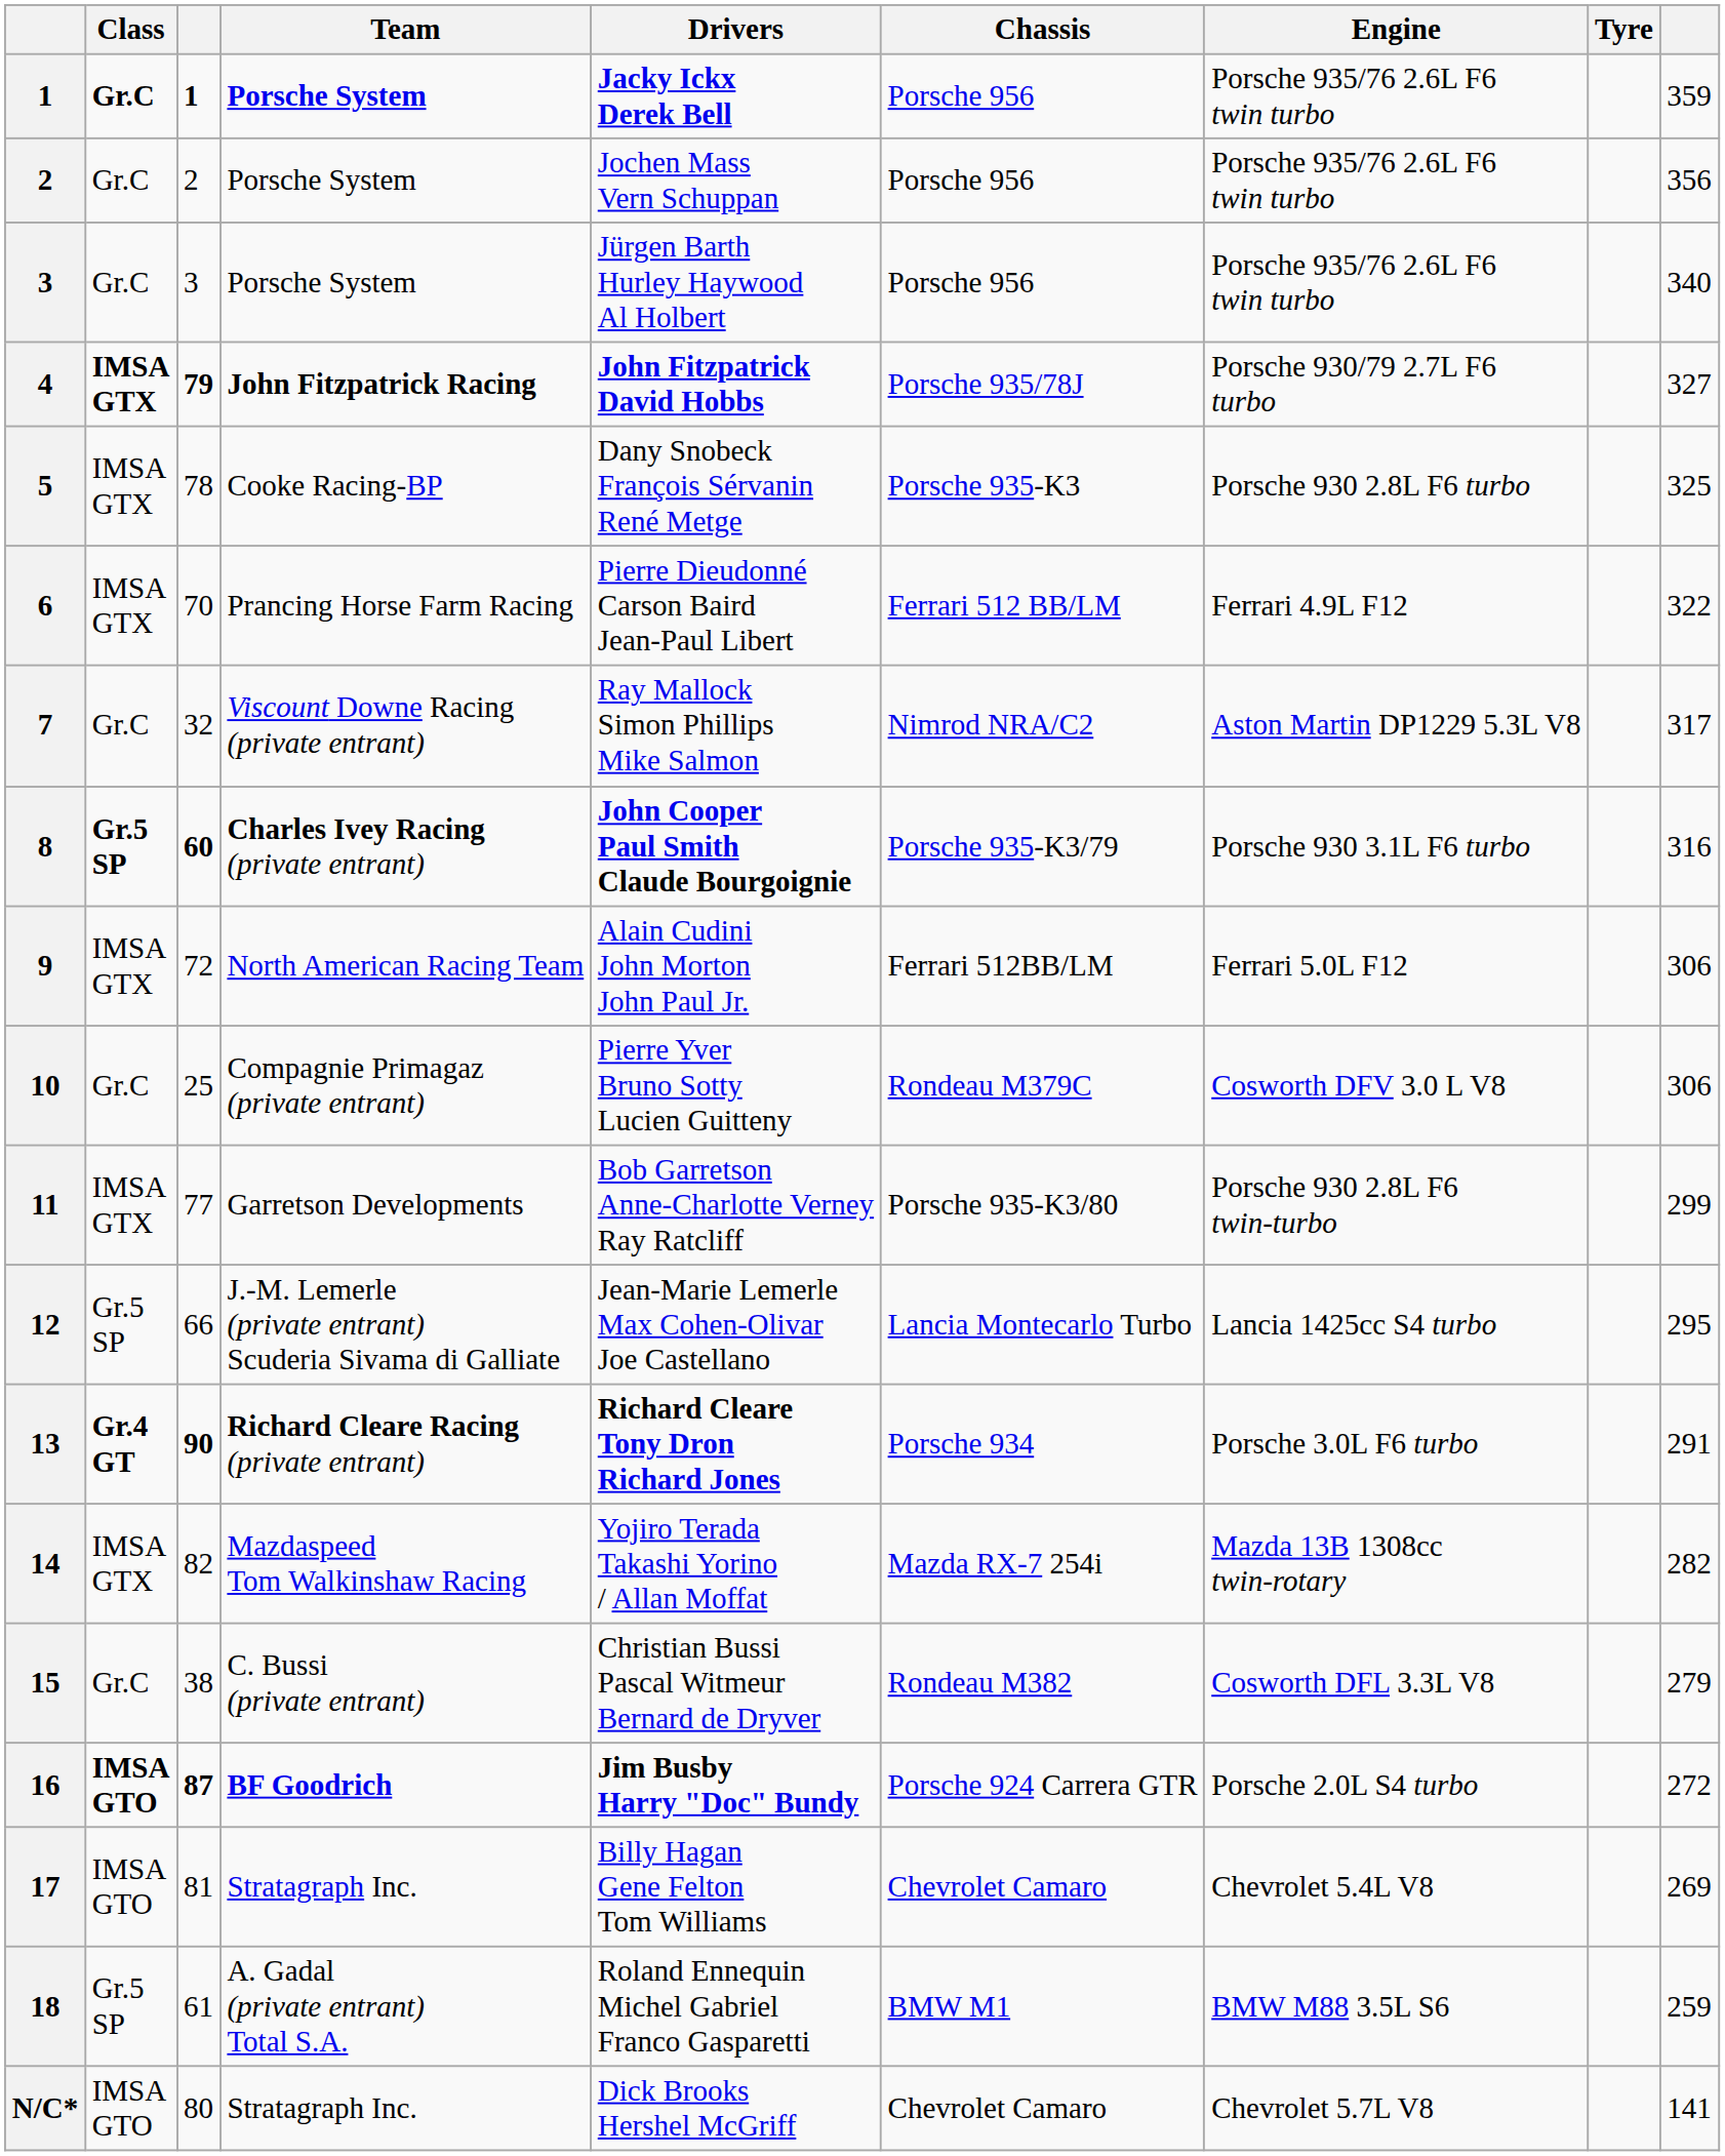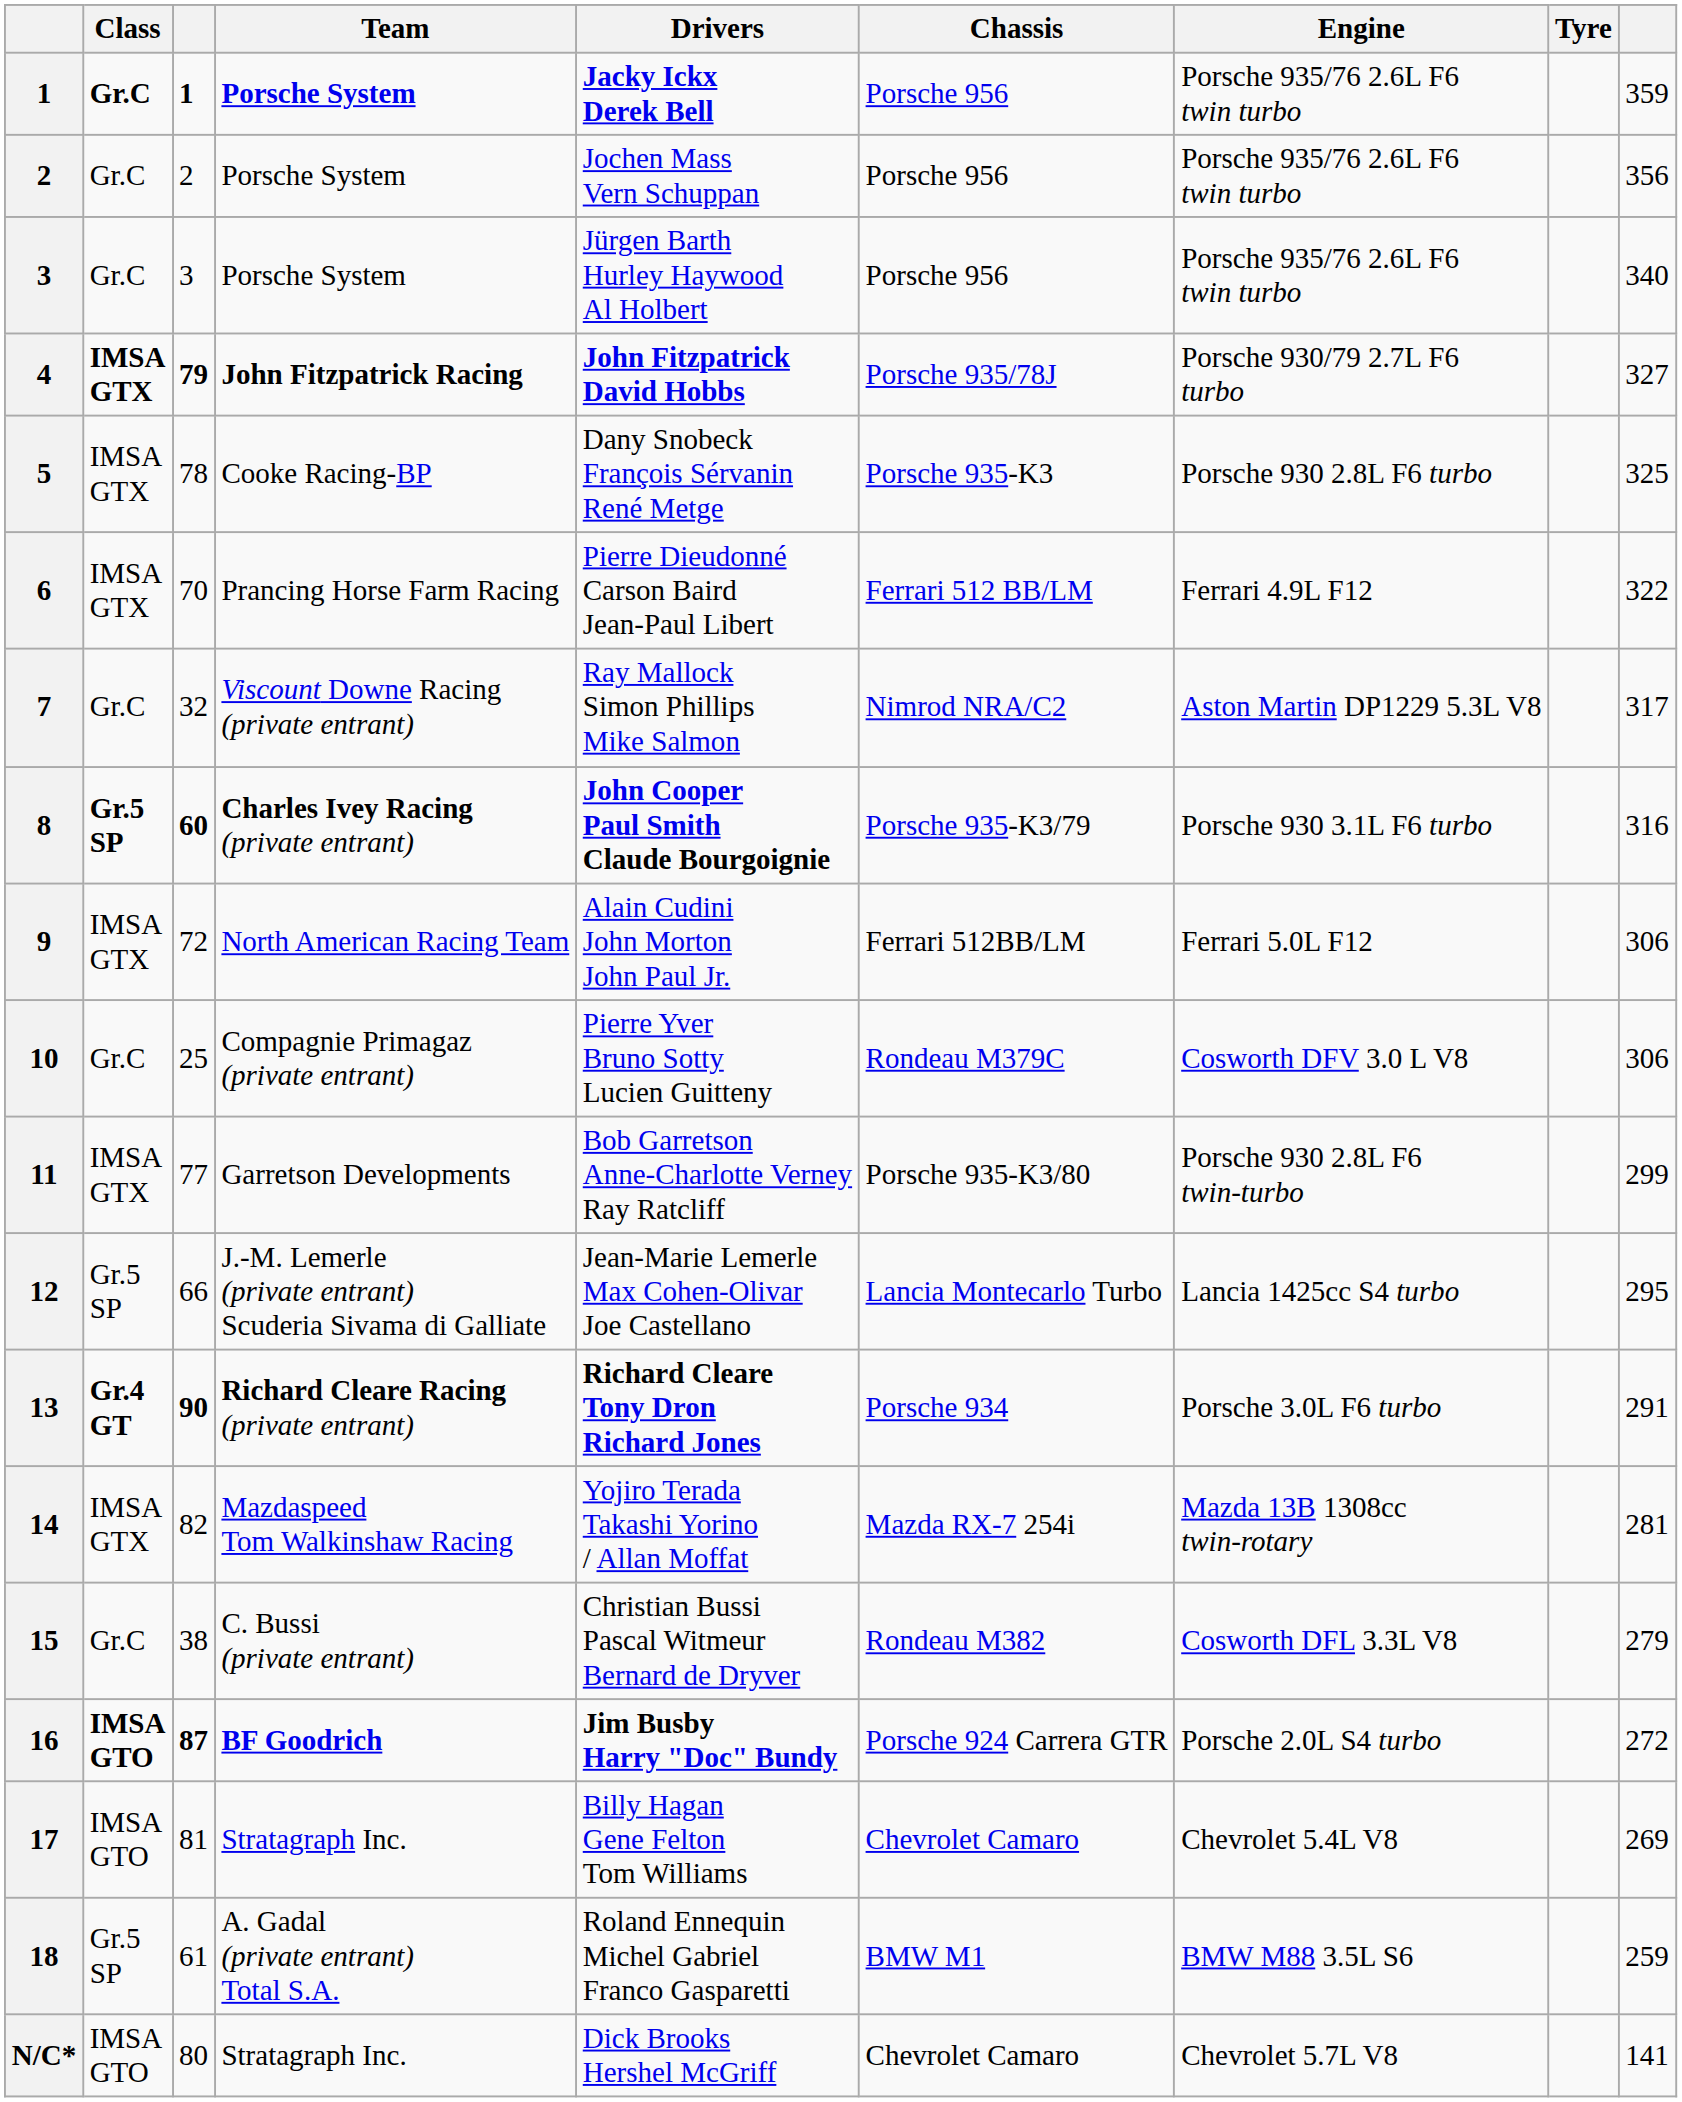 <table class="wikitable" style="font-size: 95%;">
 <tr>
 <th></th>
 <th>Class</th>
 <th></th>
 <th>Team</th>
 <th>Drivers</th>
 <th>Chassis</th>
 <th>Engine</th>
 <th>Tyre</th>
 <th></th>
 </tr>
 <tr>
 <th><strong>1</strong></th>
 <td><strong>Gr.C</strong></td>
 <td><strong>1</strong></td>
 <td><strong> <a href='#'>Porsche System</a> </strong></td>
 <td><strong> <a href='#'>Jacky Ickx</a><br> <a href='#'>Derek Bell</a> </strong></td>
 <td><a href='#'>Porsche 956</a></td>
 <td>Porsche 935/76 2.6L F6<br><em>twin turbo</em></td>
 <td></td>
 <td>359</td>
 </tr>
 <tr>
 <th>2</th>
 <td>Gr.C</td>
 <td>2</td>
 <td> Porsche System</td>
 <td> <a href='#'>Jochen Mass</a><br> <a href='#'>Vern Schuppan</a></td>
 <td>Porsche 956</td>
 <td>Porsche 935/76 2.6L F6<br><em>twin turbo</em></td>
 <td></td>
 <td>356</td>
 </tr>
 <tr>
 <th>3</th>
 <td>Gr.C</td>
 <td>3</td>
 <td> Porsche System</td>
 <td> <a href='#'>Jürgen Barth</a><br> <a href='#'>Hurley Haywood</a><br> <a href='#'>Al Holbert</a></td>
 <td>Porsche 956</td>
 <td>Porsche 935/76 2.6L F6<br><em>twin turbo</em></td>
 <td></td>
 <td>340</td>
 </tr>
 <tr>
 <th><strong>4</strong></th>
 <td><strong>IMSA<br>GTX</strong></td>
 <td><strong>79</strong></td>
 <td><strong> John Fitzpatrick Racing</strong></td>
 <td><strong> <a href='#'>John Fitzpatrick</a><br> <a href='#'>David Hobbs</a></strong></td>
 <td><a href='#'>Porsche 935/78J</a></td>
 <td>Porsche 930/79 2.7L F6<br><em>turbo</em></td>
 <td></td>
 <td>327</td>
 </tr>
 <tr>
 <th>5</th>
 <td>IMSA<br>GTX</td>
 <td>78</td>
 <td> Cooke Racing-<a href='#'>BP</a></td>
 <td> Dany Snobeck<br> <a href='#'>François Sérvanin</a><br> <a href='#'>René Metge</a></td>
 <td><a href='#'>Porsche 935</a>-K3</td>
 <td>Porsche 930 2.8L F6 <em>turbo</em></td>
 <td></td>
 <td>325</td>
 </tr>
 <tr>
 <th>6</th>
 <td>IMSA<br>GTX</td>
 <td>70</td>
 <td> Prancing Horse Farm Racing</td>
 <td> <a href='#'>Pierre Dieudonné</a><br> Carson Baird<br> Jean-Paul Libert</td>
 <td><a href='#'>Ferrari 512 BB/LM</a></td>
 <td>Ferrari 4.9L F12</td>
 <td></td>
 <td>322</td>
 </tr>
 <tr>
 <th>7</th>
 <td>Gr.C</td>
 <td>32</td>
 <td> <a href='#'><em>Viscount</em> Downe</a> Racing<br><em>(private entrant)</em></td>
 <td> <a href='#'>Ray Mallock</a><br> Simon Phillips<br> <a href='#'>Mike Salmon</a></td>
 <td><a href='#'>Nimrod NRA/C2</a></td>
 <td><a href='#'>Aston Martin</a> DP1229 5.3L V8</td>
 <td></td>
 <td>317</td>
 </tr>
 <tr>
 <th><strong>8</strong></th>
 <td><strong>Gr.5<br>SP</strong></td>
 <td><strong>60</strong></td>
 <td><strong> Charles Ivey Racing</strong><br><em>(private entrant)</em></td>
 <td><strong> <a href='#'>John Cooper</a><br> <a href='#'>Paul Smith</a><br> Claude Bourgoignie</strong></td>
 <td><a href='#'>Porsche 935</a>-K3/79</td>
 <td>Porsche 930 3.1L F6 <em>turbo</em></td>
 <td></td>
 <td>316</td>
 </tr>
 <tr>
 <th>9</th>
 <td>IMSA<br>GTX</td>
 <td>72</td>
 <td> <a href='#'>North American Racing Team</a></td>
 <td> <a href='#'>Alain Cudini</a><br>  <a href='#'>John Morton</a><br> <a href='#'>John Paul Jr.</a></td>
 <td>Ferrari 512BB/LM</td>
 <td>Ferrari 5.0L F12</td>
 <td></td>
 <td>306</td>
 </tr>
 <tr>
 <th>10</th>
 <td>Gr.C</td>
 <td>25</td>
 <td> Compagnie Primagaz<br><em>(private entrant)</em></td>
 <td> <a href='#'>Pierre Yver</a><br> <a href='#'>Bruno Sotty</a><br> Lucien Guitteny</td>
 <td><a href='#'>Rondeau M379C</a></td>
 <td><a href='#'>Cosworth DFV</a> 3.0 L V8</td>
 <td></td>
 <td>306</td>
 </tr>
 <tr>
 <th>11</th>
 <td>IMSA<br>GTX</td>
 <td>77</td>
 <td> Garretson Developments</td>
 <td> <a href='#'>Bob Garretson</a><br> <a href='#'>Anne-Charlotte Verney</a><br> Ray Ratcliff</td>
 <td>Porsche 935-K3/80</td>
 <td>Porsche 930 2.8L F6<br> <em>twin-turbo</em></td>
 <td></td>
 <td>299</td>
 </tr>
 <tr>
 <th>12</th>
 <td>Gr.5<br>SP</td>
 <td>66</td>
 <td> J.-M. Lemerle <br><em>(private entrant)</em><br> Scuderia Sivama di Galliate</td>
 <td> Jean-Marie Lemerle<br> <a href='#'>Max Cohen-Olivar</a><br> Joe Castellano</td>
 <td><a href='#'>Lancia Montecarlo</a> Turbo</td>
 <td>Lancia 1425cc S4 <em>turbo</em></td>
 <td></td>
 <td>295</td>
 </tr>
 <tr>
 <th><strong>13</strong></th>
 <td><strong>Gr.4<br>GT</strong></td>
 <td><strong>90</strong></td>
 <td><strong> Richard Cleare Racing</strong><br><em>(private entrant)</em></td>
 <td><strong> Richard Cleare<br> <a href='#'>Tony Dron</a><br> <a href='#'>Richard Jones</a> </strong></td>
 <td><a href='#'>Porsche 934</a></td>
 <td>Porsche 3.0L F6 <em>turbo</em></td>
 <td></td>
 <td>291</td>
 </tr>
 <tr>
 <th>14</th>
 <td>IMSA<br>GTX</td>
 <td>82</td>
 <td> <a href='#'>Mazdaspeed</a><br> <a href='#'>Tom Walkinshaw Racing</a></td>
 <td> <a href='#'>Yojiro Terada</a><br> <a href='#'>Takashi Yorino</a><br>/ <a href='#'>Allan Moffat</a></td>
 <td><a href='#'>Mazda RX-7</a> 254i</td>
 <td><a href='#'>Mazda 13B</a> 1308cc<br> <em>twin-rotary</em></td>
 <td></td>
-<td>282</td>
+<td>281</td>
 </tr>
 <tr>
 <th>15</th>
 <td>Gr.C</td>
 <td>38</td>
 <td> C. Bussi<br><em>(private entrant)</em></td>
 <td> Christian Bussi<br> Pascal Witmeur<br> <a href='#'>Bernard de Dryver</a></td>
 <td><a href='#'>Rondeau M382</a></td>
 <td><a href='#'>Cosworth DFL</a> 3.3L V8</td>
 <td></td>
 <td>279</td>
 </tr>
 <tr>
 <th><strong>16</strong></th>
 <td><strong>IMSA<br>GTO</strong></td>
 <td><strong>87</strong></td>
 <td><strong> <a href='#'>BF Goodrich</a> </strong></td>
 <td><strong> Jim Busby<br> <a href='#'>Harry "Doc" Bundy</a></strong></td>
 <td><a href='#'>Porsche 924</a> Carrera GTR</td>
 <td>Porsche 2.0L S4 <em>turbo</em></td>
 <td></td>
 <td>272</td>
 </tr>
 <tr>
 <th>17</th>
 <td>IMSA<br>GTO</td>
 <td>81</td>
 <td> <a href='#'>Stratagraph</a> Inc.</td>
 <td> <a href='#'>Billy Hagan</a><br> <a href='#'>Gene Felton</a><br> Tom Williams</td>
 <td><a href='#'>Chevrolet Camaro</a></td>
 <td>Chevrolet 5.4L V8</td>
 <td></td>
 <td>269</td>
 </tr>
 <tr>
 <th>18</th>
 <td>Gr.5<br>SP</td>
 <td>61</td>
 <td> A. Gadal<br><em>(private entrant)</em><br><a href='#'>Total S.A.</a></td>
 <td> Roland Ennequin<br> Michel Gabriel<br> Franco Gasparetti</td>
 <td><a href='#'>BMW M1</a></td>
 <td><a href='#'>BMW M88</a> 3.5L S6</td>
 <td></td>
 <td>259</td>
 </tr>
 <tr>
 <th>N/C*</th>
 <td>IMSA<br>GTO</td>
 <td>80</td>
 <td> Stratagraph Inc.</td>
 <td> <a href='#'>Dick Brooks</a><br> <a href='#'>Hershel McGriff</a></td>
 <td>Chevrolet Camaro</td>
 <td>Chevrolet 5.7L V8</td>
 <td></td>
 <td>141</td>
 </tr>
 </table>
